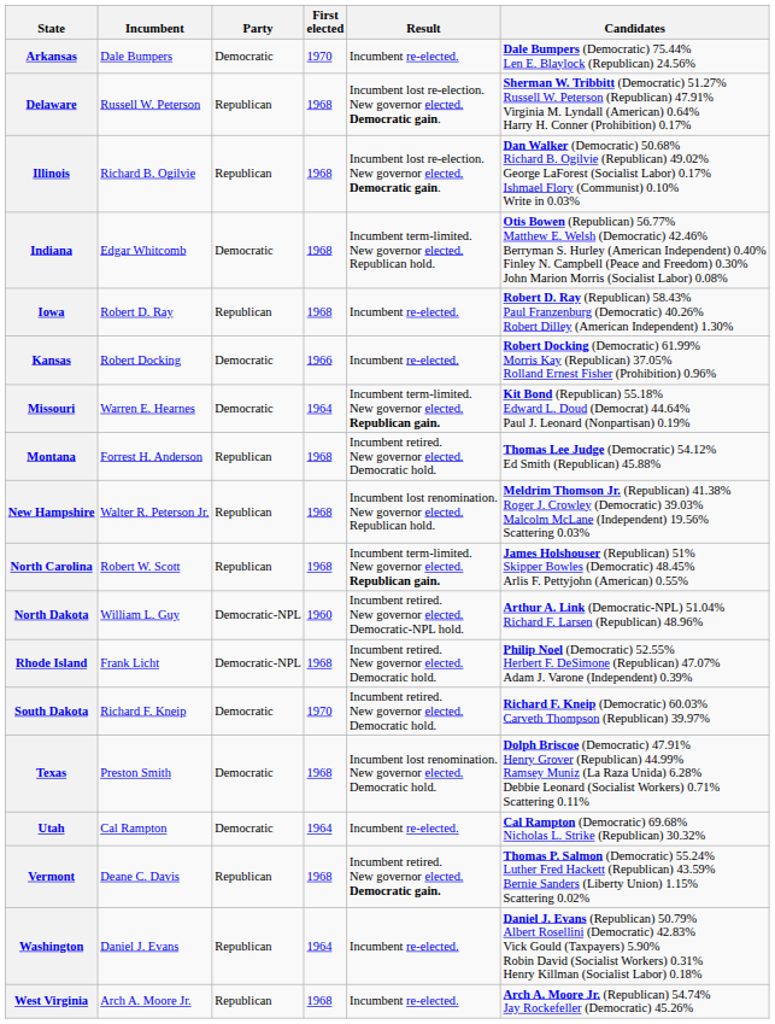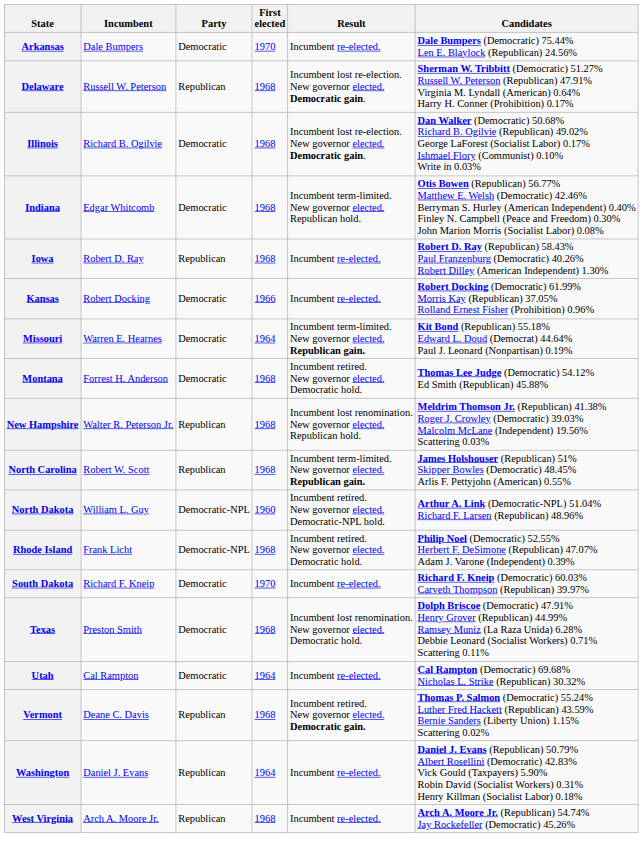 <table class="wikitable sortable">
 <tr valign=bottom>
 <th>State</th>
 <th>Incumbent</th>
 <th>Party</th>
 <th>First<br>elected</th>
 <th>Result</th>
 <th>Candidates</th>
 </tr>
 <tr>
 <th><strong><a href='#'>Arkansas</a></strong></th>
 <td><a href='#'>Dale Bumpers</a></td>
 <td>Democratic</td>
 <td><a href='#'>1970</a></td>
 <td>Incumbent <a href='#'>re-elected.</a></td>
 <td> <strong><a href='#'>Dale Bumpers</a></strong> (Democratic) 75.44%<br><a href='#'>Len E. Blaylock</a> (Republican) 24.56%</td>
 </tr>
 <tr>
 <th><strong><a href='#'>Delaware</a></strong></th>
 <td><a href='#'>Russell W. Peterson</a></td>
 <td>Republican</td>
 <td><a href='#'>1968</a></td>
 <td>Incumbent lost re-election.<br>New governor <a href='#'>elected.</a><br><strong>Democratic gain</strong>.</td>
 <td> <strong><a href='#'>Sherman W. Tribbitt</a></strong> (Democratic) 51.27%<br><a href='#'>Russell W. Peterson</a> (Republican) 47.91%<br>Virginia M. Lyndall (American) 0.64%<br>Harry H. Conner (Prohibition) 0.17%<br></td>
 </tr>
 <tr>
 <th><strong><a href='#'>Illinois</a></strong></th>
 <td><a href='#'>Richard B. Ogilvie</a></td>
-<td>Republican</td>
+<td>Democratic</td>
 <td><a href='#'>1968</a></td>
 <td>Incumbent lost re-election.<br>New governor <a href='#'>elected.</a><br><strong>Democratic gain</strong>.</td>
 <td> <strong><a href='#'>Dan Walker</a></strong> (Democratic) 50.68%<br><a href='#'>Richard B. Ogilvie</a> (Republican) 49.02%<br>George LaForest (Socialist Labor) 0.17%<br><a href='#'>Ishmael Flory</a> (Communist) 0.10%<br>Write in 0.03%<br></td>
 </tr>
 <tr>
 <th><strong><a href='#'>Indiana</a></strong></th>
 <td><a href='#'>Edgar Whitcomb</a></td>
 <td>Democratic</td>
 <td><a href='#'>1968</a></td>
 <td>Incumbent term-limited.<br>New governor <a href='#'>elected.</a><br>Republican hold.</td>
 <td> <strong><a href='#'>Otis Bowen</a></strong> (Republican) 56.77%<br><a href='#'>Matthew E. Welsh</a> (Democratic) 42.46%<br>Berryman S. Hurley (American Independent) 0.40%<br>Finley N. Campbell (Peace and Freedom) 0.30%<br>John Marion Morris (Socialist Labor) 0.08%<br></td>
 </tr>
 <tr>
 <th><strong><a href='#'>Iowa</a></strong></th>
 <td><a href='#'>Robert D. Ray</a></td>
 <td>Republican</td>
 <td><a href='#'>1968</a></td>
 <td>Incumbent <a href='#'>re-elected.</a></td>
 <td> <strong><a href='#'>Robert D. Ray</a></strong> (Republican) 58.43%<br><a href='#'>Paul Franzenburg</a> (Democratic) 40.26%<br> <a href='#'>Robert Dilley</a> (American Independent) 1.30%<br></td>
 </tr>
 <tr>
 <th><strong><a href='#'>Kansas</a></strong></th>
 <td><a href='#'>Robert Docking</a></td>
 <td>Democratic</td>
 <td><a href='#'>1966</a></td>
 <td>Incumbent <a href='#'>re-elected.</a></td>
 <td> <strong><a href='#'>Robert Docking</a></strong> (Democratic) 61.99%<br><a href='#'>Morris Kay</a> (Republican) 37.05%<br> <a href='#'>Rolland Ernest Fisher</a> (Prohibition) 0.96%<br></td>
 </tr>
 <tr>
 <th><strong><a href='#'>Missouri</a></strong></th>
 <td><a href='#'>Warren E. Hearnes</a></td>
 <td>Democratic</td>
 <td><a href='#'>1964</a></td>
 <td>Incumbent term-limited. <br>New governor <a href='#'>elected.</a><br><strong>Republican gain.</strong></td>
 <td> <strong><a href='#'>Kit Bond</a></strong> (Republican) 55.18%<br><a href='#'>Edward L. Doud</a> (Democrat) 44.64%<br>Paul J. Leonard (Nonpartisan) 0.19%<br></td>
 </tr>
 <tr>
 <th><strong><a href='#'>Montana</a></strong></th>
 <td><a href='#'>Forrest H. Anderson</a></td>
-<td>Republican</td>
+<td>Democratic</td>
 <td><a href='#'>1968</a></td>
 <td>Incumbent retired.<br>New governor <a href='#'>elected.</a><br>Democratic hold.</td>
 <td> <strong><a href='#'>Thomas Lee Judge</a></strong> (Democratic) 54.12%<br>Ed Smith (Republican) 45.88%<br></td>
 </tr>
 <tr>
 <th><strong><a href='#'>New Hampshire</a></strong></th>
 <td><a href='#'>Walter R. Peterson Jr.</a></td>
 <td>Republican</td>
 <td><a href='#'>1968</a></td>
 <td>Incumbent lost renomination.<br>New governor <a href='#'>elected.</a><br>Republican hold.</td>
 <td> <strong><a href='#'>Meldrim Thomson Jr.</a></strong> (Republican) 41.38%<br><a href='#'>Roger J. Crowley</a> (Democratic) 39.03%<br><a href='#'>Malcolm McLane</a> (Independent) 19.56%<br>Scattering 0.03%<br></td>
 </tr>
 <tr>
 <th><a href='#'>North Carolina</a></th>
 <td><a href='#'>Robert W. Scott</a></td>
 <td>Republican</td>
 <td><a href='#'>1968</a></td>
 <td>Incumbent term-limited.<br>New governor <a href='#'>elected.</a><br><strong>Republican gain.</strong></td>
 <td> <strong><a href='#'>James Holshouser</a></strong> (Republican) 51%<br><a href='#'>Skipper Bowles</a> (Democratic) 48.45%<br>Arlis F. Pettyjohn (American) 0.55%<br></td>
 </tr>
 <tr>
 <th><strong><a href='#'>North Dakota</a></strong></th>
 <td><a href='#'>William L. Guy</a></td>
 <td>Democratic-NPL</td>
 <td><a href='#'>1960</a></td>
 <td>Incumbent retired.<br>New governor <a href='#'>elected.</a><br>Democratic-NPL hold.</td>
 <td> <strong><a href='#'>Arthur A. Link</a></strong> (Democratic-NPL) 51.04%<br><a href='#'>Richard F. Larsen</a> (Republican) 48.96%<br></td>
 </tr>
 <tr>
 <th><strong><a href='#'>Rhode Island</a></strong></th>
 <td><a href='#'>Frank Licht</a></td>
 <td>Democratic-NPL</td>
 <td><a href='#'>1968</a></td>
 <td>Incumbent retired.<br>New governor <a href='#'>elected.</a><br>Democratic hold.</td>
 <td> <strong><a href='#'>Philip Noel</a></strong> (Democratic) 52.55%<br><a href='#'>Herbert F. DeSimone</a> (Republican) 47.07%<br>Adam J. Varone (Independent) 0.39%<br></td>
 </tr>
 <tr>
 <th><strong><a href='#'>South Dakota</a></strong></th>
 <td><a href='#'>Richard F. Kneip</a></td>
 <td>Democratic</td>
 <td><a href='#'>1970</a></td>
-<td>Incumbent retired.<br>New governor <a href='#'>elected.</a><br>Democratic hold.</td>
+<td>Incumbent <a href='#'>re-elected.</a></td>
 <td> <strong><a href='#'>Richard F. Kneip</a></strong> (Democratic) 60.03%<br><a href='#'>Carveth Thompson</a> (Republican) 39.97%</td>
 </tr>
 <tr>
 <th><strong><a href='#'>Texas</a></strong></th>
 <td><a href='#'>Preston Smith</a></td>
 <td>Democratic</td>
 <td><a href='#'>1968</a></td>
 <td>Incumbent lost renomination.<br>New governor <a href='#'>elected.</a><br>Democratic hold.</td>
 <td> <strong><a href='#'>Dolph Briscoe</a></strong> (Democratic) 47.91%<br><a href='#'>Henry Grover</a> (Republican) 44.99%<br><a href='#'>Ramsey Muniz</a> (La Raza Unida) 6.28%<br>Debbie Leonard (Socialist Workers) 0.71%<br>Scattering 0.11%<br></td>
 </tr>
 <tr>
 <th><strong><a href='#'>Utah</a></strong></th>
 <td><a href='#'>Cal Rampton</a></td>
 <td>Democratic</td>
 <td><a href='#'>1964</a></td>
 <td>Incumbent <a href='#'>re-elected.</a></td>
 <td> <strong><a href='#'>Cal Rampton</a></strong> (Democratic) 69.68%<br><a href='#'>Nicholas L. Strike</a> (Republican) 30.32%<br></td>
 </tr>
 <tr>
 <th><strong><a href='#'>Vermont</a></strong></th>
 <td><a href='#'>Deane C. Davis</a></td>
 <td>Republican</td>
 <td><a href='#'>1968</a></td>
 <td>Incumbent retired.<br>New governor <a href='#'>elected.</a><br><strong>Democratic gain.</strong></td>
 <td> <strong><a href='#'>Thomas P. Salmon</a></strong> (Democratic) 55.24%<br><a href='#'>Luther Fred Hackett</a> (Republican) 43.59%<br><a href='#'>Bernie Sanders</a> (Liberty Union) 1.15%<br>Scattering 0.02%<br></td>
 </tr>
 <tr>
 <th><strong><a href='#'>Washington</a></strong></th>
 <td><a href='#'>Daniel J. Evans</a></td>
 <td>Republican</td>
 <td><a href='#'>1964</a></td>
 <td>Incumbent <a href='#'>re-elected.</a></td>
 <td> <strong><a href='#'>Daniel J. Evans</a></strong> (Republican) 50.79%<br><a href='#'>Albert Rosellini</a> (Democratic) 42.83%<br>Vick Gould (Taxpayers) 5.90%<br>Robin David (Socialist Workers) 0.31%<br>Henry Killman (Socialist Labor) 0.18%<br></td>
 </tr>
 <tr>
 <th><strong><a href='#'>West Virginia</a></strong></th>
 <td><a href='#'>Arch A. Moore Jr.</a></td>
 <td>Republican</td>
 <td><a href='#'>1968</a></td>
 <td>Incumbent <a href='#'>re-elected.</a></td>
 <td> <strong><a href='#'>Arch A. Moore Jr.</a></strong> (Republican) 54.74%<br><a href='#'>Jay Rockefeller</a> (Democratic) 45.26%<br></td>
 </tr>
 </table>
